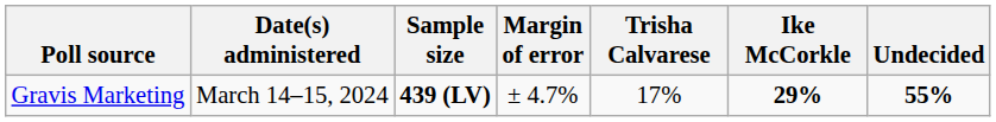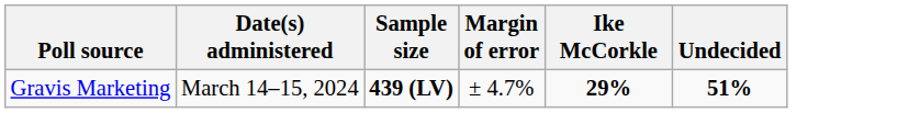 <table class="wikitable" style="font-size:90%;text-align:center;">
 <tr valign=bottom>
 <th>Poll source</th>
 <th>Date(s)<br>administered</th>
 <th>Sample<br>size</th>
 <th>Margin<br>of error</th>
-<th style="width:75px;">Trisha<br>Calvarese</th>
 <th style="width:75px;">Ike<br>McCorkle</th>
 <th>Undecided</th>
 </tr>
 <tr>
 <td style="text-align:left;"><a href='#'>Gravis Marketing</a></td>
 <td>March 14–15, 2024</td>
 <td><strong>439 (LV)</strong></td>
 <td>± 4.7%</td>
-<td>17%</td>
 <td><strong>29%</strong></td>
-<td><strong>55%</strong></td>
+<td><strong>51%</strong></td>
 </tr>
 </table>
